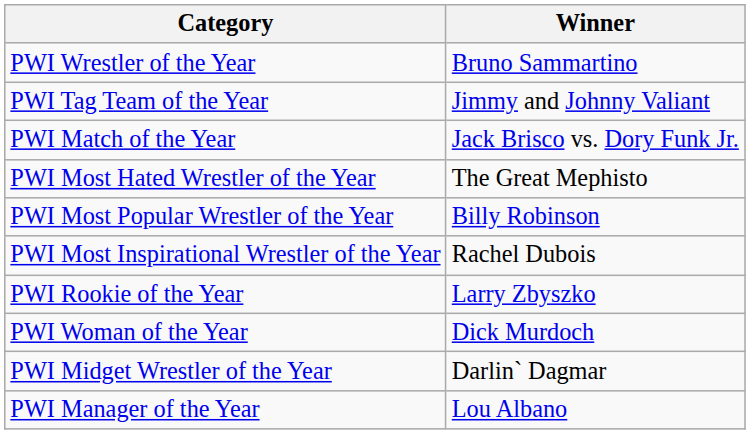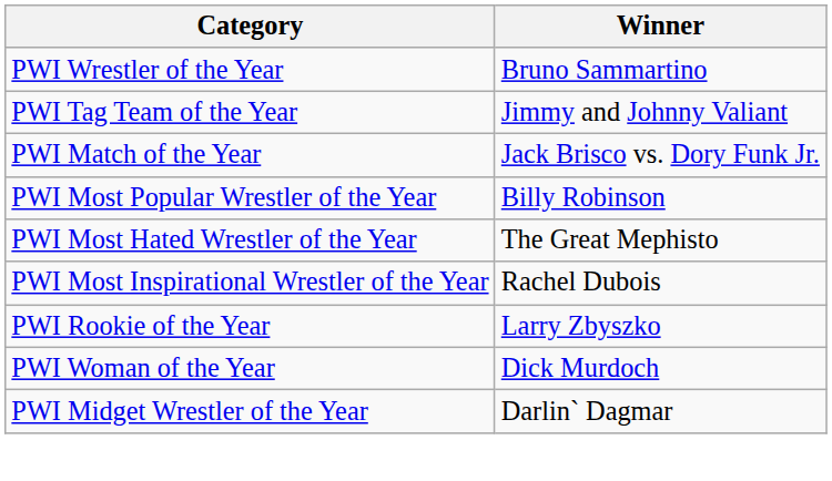 <table class="wikitable">
 <tr>
 <th>Category</th>
 <th>Winner</th>
 </tr>
 <tr>
 <td><a href='#'>PWI Wrestler of the Year</a></td>
 <td><a href='#'>Bruno Sammartino</a></td>
 </tr>
 <tr>
 <td><a href='#'>PWI Tag Team of the Year</a></td>
 <td><a href='#'>Jimmy</a> and <a href='#'>Johnny Valiant</a></td>
 </tr>
 <tr>
 <td><a href='#'>PWI Match of the Year</a></td>
 <td><a href='#'>Jack Brisco</a> vs. <a href='#'>Dory Funk Jr.</a></td>
 </tr>
 <tr>
+<td><a href='#'>PWI Most Popular Wrestler of the Year</a></td>
+<td><a href='#'>Billy Robinson</a></td>
+</tr>
+<tr>
 <td><a href='#'>PWI Most Hated Wrestler of the Year</a></td>
 <td>The Great Mephisto</td>
-</tr>
-<tr>
-<td><a href='#'>PWI Most Popular Wrestler of the Year</a></td>
-<td><a href='#'>Billy Robinson</a></td>
 </tr>
 <tr>
 <td><a href='#'>PWI Most Inspirational Wrestler of the Year</a></td>
 <td>Rachel Dubois</td>
 </tr>
 <tr>
 <td><a href='#'>PWI Rookie of the Year</a></td>
 <td><a href='#'>Larry Zbyszko</a></td>
 </tr>
 <tr>
 <td><a href='#'>PWI Woman of the Year</a></td>
 <td><a href='#'>Dick Murdoch</a></td>
 </tr>
 <tr>
 <td><a href='#'>PWI Midget Wrestler of the Year</a></td>
 <td>Darlin` Dagmar</td>
 </tr>
-<tr>
-<td><a href='#'>PWI Manager of the Year</a></td>
-<td><a href='#'>Lou Albano</a></td>
-</tr>
 </table>
